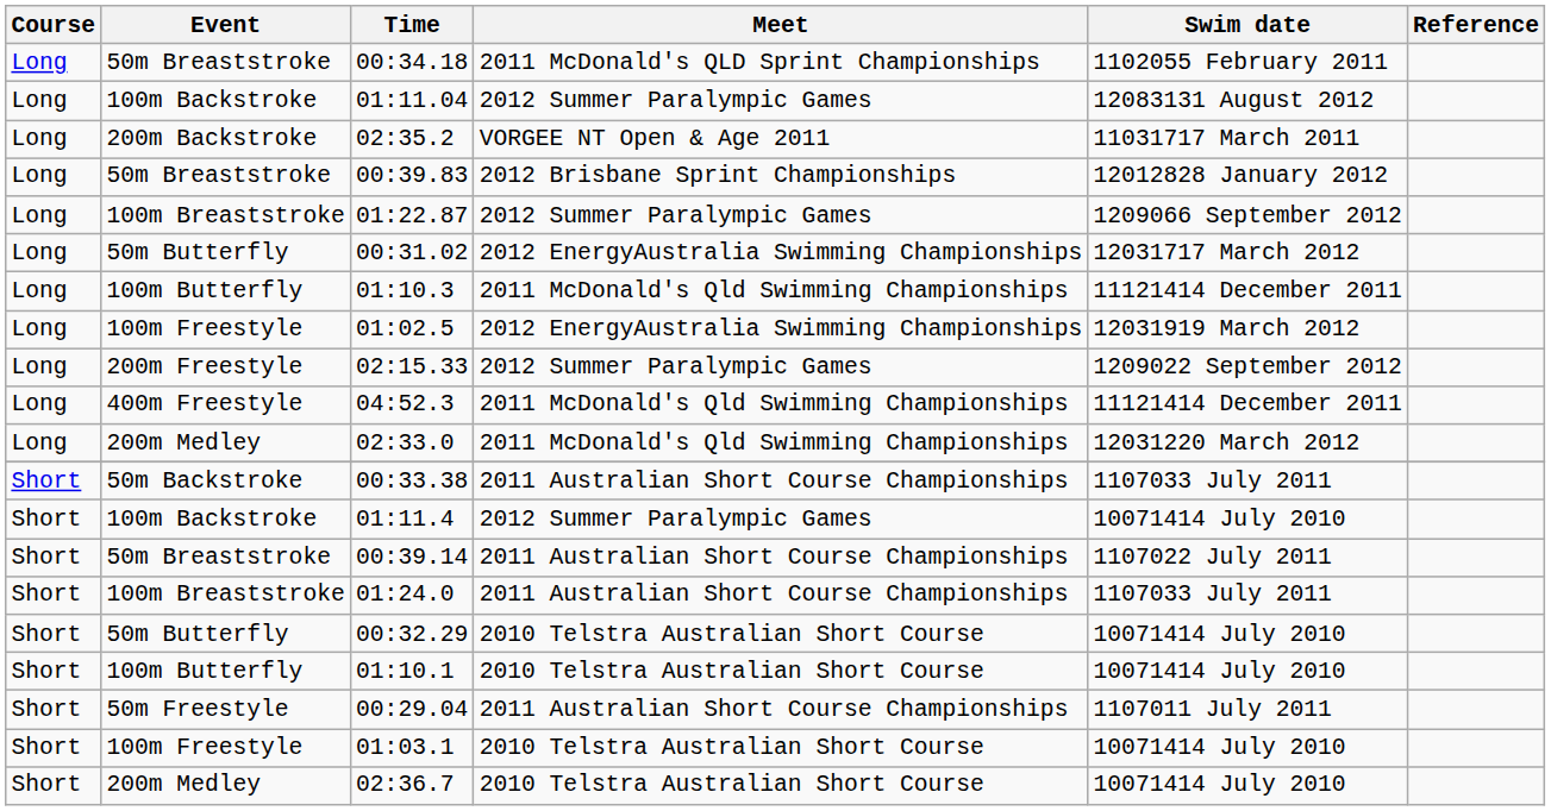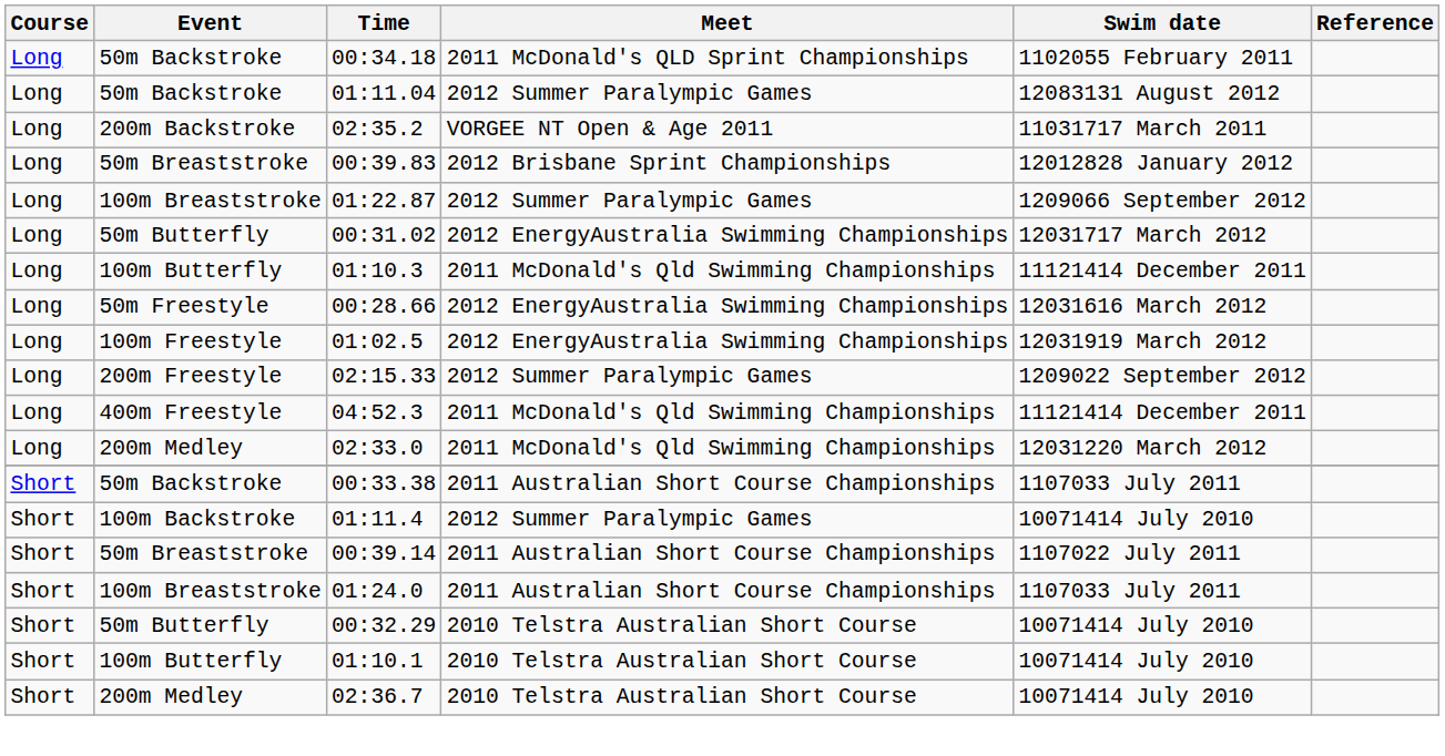 <table class="wikitable sortable">
 <tr>
 <th>Course</th>
 <th>Event</th>
 <th>Time</th>
 <th>Meet</th>
 <th>Swim date</th>
 <th scope="col" class="unsortable">Reference</th>
 </tr>
 <tr>
 <td><a href='#'>Long</a></td>
-<td>50m Breaststroke</td>
+<td>50m Backstroke</td>
 <td>00:34.18</td>
 <td>2011 McDonald's QLD Sprint Championships</td>
 <td><span>110205</span>5 February 2011</td>
 <td></td>
 </tr>
 <tr>
 <td>Long</td>
-<td>100m Backstroke</td>
+<td>50m Backstroke</td>
 <td>01:11.04</td>
 <td>2012 Summer Paralympic Games</td>
 <td><span>120831</span>31 August 2012</td>
 <td></td>
 </tr>
 <tr>
 <td>Long</td>
 <td>200m Backstroke</td>
 <td>02:35.2</td>
 <td>VORGEE NT Open & Age 2011</td>
 <td><span>110317</span>17 March 2011</td>
 <td></td>
 </tr>
 <tr>
 <td>Long</td>
 <td>50m Breaststroke</td>
 <td>00:39.83</td>
 <td>2012 Brisbane Sprint Championships</td>
 <td><span>120128</span>28 January 2012</td>
 <td></td>
 </tr>
 <tr>
 <td>Long</td>
 <td>100m Breaststroke</td>
 <td>01:22.87</td>
 <td>2012 Summer Paralympic Games</td>
 <td><span>120906</span>6 September 2012</td>
 <td></td>
 </tr>
 <tr>
 <td>Long</td>
 <td>50m Butterfly</td>
 <td>00:31.02</td>
 <td>2012 EnergyAustralia Swimming Championships</td>
 <td><span>120317</span>17 March 2012</td>
 <td></td>
 </tr>
 <tr>
 <td>Long</td>
 <td>100m Butterfly</td>
 <td>01:10.3</td>
 <td>2011 McDonald's Qld Swimming Championships</td>
 <td><span>111214</span>14 December 2011</td>
+<td></td>
+</tr>
+<tr>
+<td>Long</td>
+<td>50m Freestyle</td>
+<td>00:28.66</td>
+<td>2012 EnergyAustralia Swimming Championships</td>
+<td><span>120316</span>16 March 2012</td>
 <td></td>
 </tr>
 <tr>
 <td>Long</td>
 <td>100m Freestyle</td>
 <td>01:02.5</td>
 <td>2012 EnergyAustralia Swimming Championships</td>
 <td><span>120319</span>19 March 2012</td>
 <td></td>
 </tr>
 <tr>
 <td>Long</td>
 <td>200m Freestyle</td>
 <td>02:15.33</td>
 <td>2012 Summer Paralympic Games</td>
 <td><span>120902</span>2 September 2012</td>
 <td></td>
 </tr>
 <tr>
 <td>Long</td>
 <td>400m Freestyle</td>
 <td>04:52.3</td>
 <td>2011 McDonald's Qld Swimming Championships</td>
 <td><span>111214</span>14 December 2011</td>
 <td></td>
 </tr>
 <tr>
 <td>Long</td>
 <td>200m Medley</td>
 <td>02:33.0</td>
 <td>2011 McDonald's Qld Swimming Championships</td>
 <td><span>120312</span>20 March 2012</td>
 <td></td>
 </tr>
 <tr>
 </tr>
 <tr>
 <td><a href='#'>Short</a></td>
 <td>50m Backstroke</td>
 <td>00:33.38</td>
 <td>2011 Australian Short Course Championships</td>
 <td><span>110703</span>3 July 2011</td>
 <td></td>
 </tr>
 <tr>
 <td>Short</td>
 <td>100m Backstroke</td>
 <td>01:11.4</td>
 <td>2012 Summer Paralympic Games</td>
 <td><span>100714</span>14 July 2010</td>
 <td></td>
 </tr>
 <tr>
 <td>Short</td>
 <td>50m Breaststroke</td>
 <td>00:39.14</td>
 <td>2011 Australian Short Course Championships</td>
 <td><span>110702</span>2 July 2011</td>
 <td></td>
 </tr>
 <tr>
 <td>Short</td>
 <td>100m Breaststroke</td>
 <td>01:24.0</td>
 <td>2011 Australian Short Course Championships</td>
 <td><span>110703</span>3 July 2011</td>
 <td></td>
 </tr>
 <tr>
 <td>Short</td>
 <td>50m Butterfly</td>
 <td>00:32.29</td>
 <td>2010 Telstra Australian Short Course</td>
 <td><span>100714</span>14 July 2010</td>
 <td></td>
 </tr>
 <tr>
 <td>Short</td>
 <td>100m Butterfly</td>
 <td>01:10.1</td>
 <td>2010 Telstra Australian Short Course</td>
 <td><span>100714</span>14 July 2010</td>
 <td></td>
 </tr>
 <tr>
 <td>Short</td>
-<td>50m Freestyle</td>
-<td>00:29.04</td>
-<td>2011 Australian Short Course Championships</td>
-<td><span>110701</span>1 July 2011</td>
-<td></td>
-</tr>
-<tr>
-<td>Short</td>
-<td>100m Freestyle</td>
-<td>01:03.1</td>
-<td>2010 Telstra Australian Short Course</td>
-<td><span>100714</span>14 July 2010</td>
-<td></td>
-</tr>
-<tr>
-<td>Short</td>
 <td>200m Medley</td>
 <td>02:36.7</td>
 <td>2010 Telstra Australian Short Course</td>
 <td><span>100714</span>14 July 2010</td>
 <td></td>
 </tr>
 </table>
